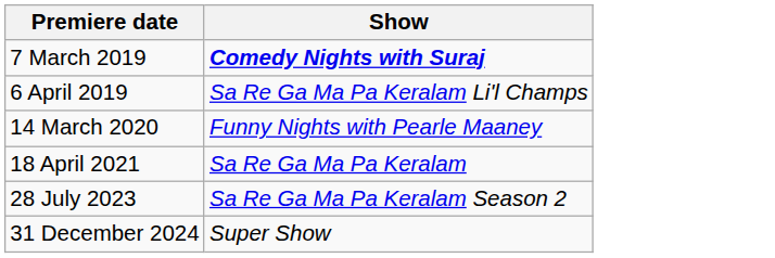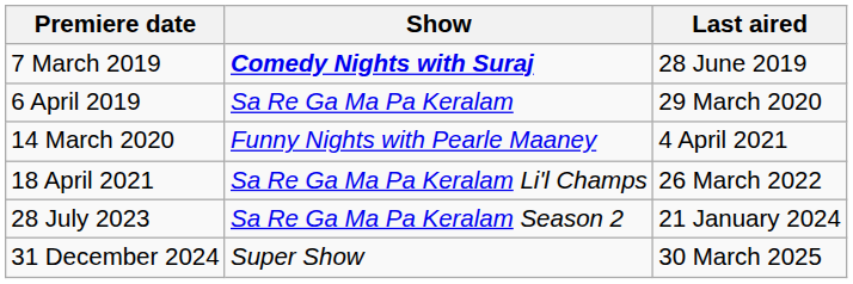 <table class="wikitable">
 <tr>
 <th>Premiere date</th>
 <th>Show</th>
+<th>Last aired</th>
 </tr>
 <tr>
 <td>7 March 2019</td>
 <td><strong><em><a href='#'>Comedy Nights with Suraj</a></em></strong></td>
+<td>28 June 2019</td>
 </tr>
 <tr>
 <td>6 April 2019</td>
-<td><em><a href='#'>Sa Re Ga Ma Pa Keralam</a> Li'l Champs</em></td>
+<td><em><a href='#'>Sa Re Ga Ma Pa Keralam</a></em></td>
+<td>29 March 2020</td>
 </tr>
 <tr>
 <td>14 March 2020</td>
 <td><em><a href='#'>Funny Nights with Pearle Maaney</a></em></td>
+<td>4 April 2021</td>
 </tr>
 <tr>
 <td>18 April 2021</td>
-<td><em><a href='#'>Sa Re Ga Ma Pa Keralam</a></em></td>
+<td><em><a href='#'>Sa Re Ga Ma Pa Keralam</a> Li'l Champs</em></td>
+<td>26 March 2022</td>
 </tr>
 <tr>
 <td>28 July 2023</td>
 <td><em><a href='#'>Sa Re Ga Ma Pa Keralam</a> Season 2</em></td>
+<td>21 January 2024</td>
 </tr>
 <tr>
 <td>31 December 2024</td>
 <td><em>Super Show</em> </td>
+<td>30 March 2025</td>
 </tr>
 </table>
